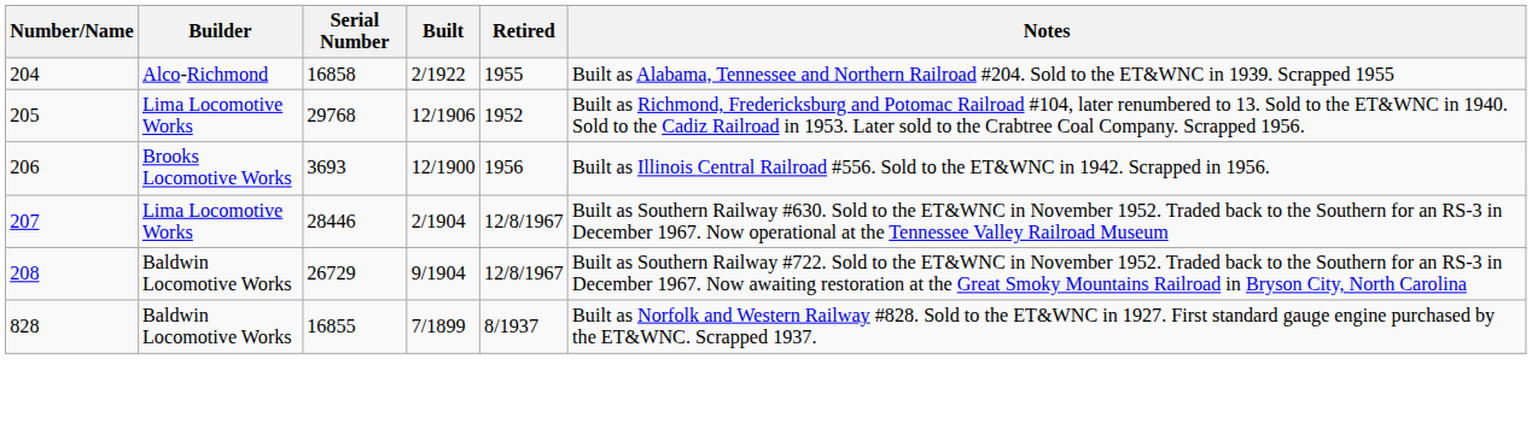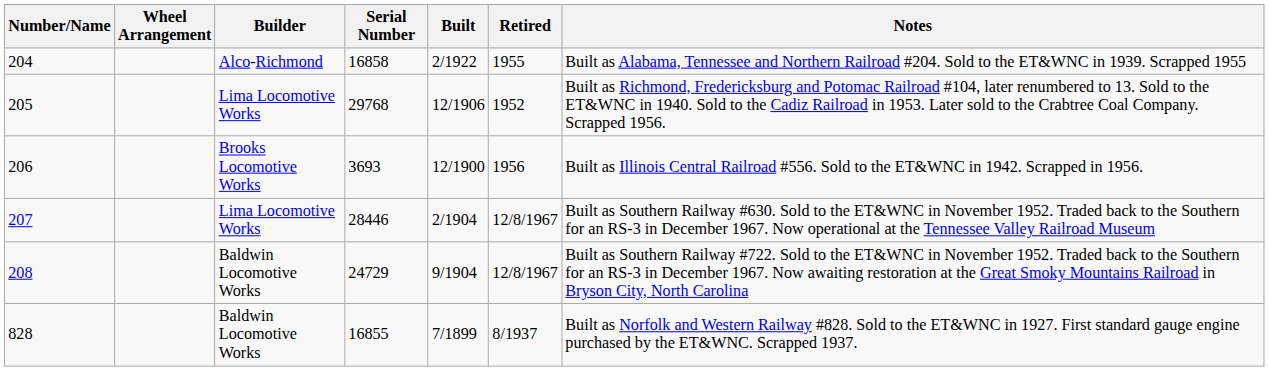 <table class="wikitable">
 <tr>
 <th>Number/Name</th>
+<th>Wheel<br>Arrangement</th>
 <th>Builder</th>
 <th>Serial Number</th>
 <th>Built</th>
 <th>Retired</th>
 <th>Notes</th>
 </tr>
 <tr>
 <td>204</td>
+<td></td>
 <td><a href='#'>Alco</a>-<a href='#'>Richmond</a></td>
 <td>16858</td>
 <td>2/1922</td>
 <td>1955</td>
 <td>Built as <a href='#'>Alabama, Tennessee and Northern Railroad</a> #204. Sold to the ET&WNC in 1939. Scrapped 1955</td>
 </tr>
 <tr>
 <td>205</td>
+<td></td>
 <td><a href='#'>Lima Locomotive Works</a></td>
 <td>29768</td>
 <td>12/1906</td>
 <td>1952</td>
 <td>Built as <a href='#'>Richmond, Fredericksburg and Potomac Railroad</a> #104, later renumbered to 13. Sold to the ET&WNC in 1940. Sold to the <a href='#'>Cadiz Railroad</a> in 1953. Later sold to the Crabtree Coal Company. Scrapped 1956.</td>
 </tr>
 <tr>
 <td>206</td>
+<td></td>
 <td><a href='#'>Brooks Locomotive Works</a></td>
 <td>3693</td>
 <td>12/1900</td>
 <td>1956</td>
 <td>Built as <a href='#'>Illinois Central Railroad</a> #556. Sold to the ET&WNC in 1942. Scrapped in 1956.</td>
 </tr>
 <tr>
 <td><a href='#'>207</a></td>
+<td></td>
 <td><a href='#'>Lima Locomotive Works</a></td>
 <td>28446</td>
 <td>2/1904</td>
 <td>12/8/1967</td>
 <td>Built as Southern Railway #630. Sold to the ET&WNC in November 1952. Traded back to the Southern for an RS-3 in December 1967. Now operational at the <a href='#'>Tennessee Valley Railroad Museum</a></td>
 </tr>
 <tr>
 <td><a href='#'>208</a></td>
+<td></td>
 <td>Baldwin Locomotive Works</td>
-<td>26729</td>
+<td>24729</td>
 <td>9/1904</td>
 <td>12/8/1967</td>
 <td>Built as Southern Railway #722. Sold to the ET&WNC in November 1952. Traded back to the Southern for an RS-3 in December 1967. Now awaiting restoration at the <a href='#'>Great Smoky Mountains Railroad</a> in <a href='#'>Bryson City, North Carolina</a></td>
 </tr>
 <tr>
 <td>828</td>
+<td></td>
 <td>Baldwin Locomotive Works</td>
 <td>16855</td>
 <td>7/1899</td>
 <td>8/1937</td>
 <td>Built as <a href='#'>Norfolk and Western Railway</a> #828. Sold to the ET&WNC in 1927. First standard gauge engine purchased by the ET&WNC. Scrapped 1937.</td>
 </tr>
 </table>
